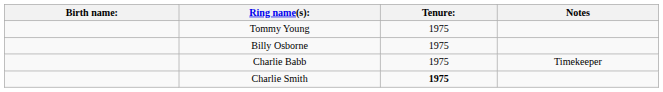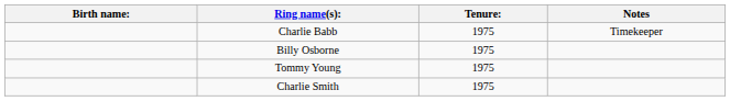 <table class="sortable wikitable" style="font-size:85%; text-align:center; width:70%;">
 <tr>
 <th>Birth name:</th>
 <th><a href='#'>Ring name</a>(s):</th>
 <th>Tenure:</th>
 <th>Notes</th>
 </tr>
 <tr>
 <td></td>
-<td>Tommy Young</td>
+<td>Charlie Babb</td>
 <td sort>1975</td>
-<td></td>
+<td>Timekeeper</td>
 </tr>
 <tr>
 <td></td>
 <td>Billy Osborne</td>
 <td sort>1975</td>
 <td></td>
 </tr>
 <tr>
 <td></td>
-<td>Charlie Babb</td>
+<td>Tommy Young</td>
 <td sort>1975</td>
-<td>Timekeeper</td>
+<td></td>
 </tr>
 <tr>
 <td></td>
 <td>Charlie Smith</td>
-<td sort><strong>1975</strong></td>
+<td sort>1975</td>
 </tr>
 </table>
